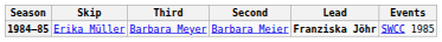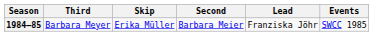 <table class="wikitable">
 <tr>
 <th scope="col">Season</th>
+<th scope="col">Third</th>
 <th scope="col">Skip</th>
-<th scope="col">Third</th>
 <th scope="col">Second</th>
 <th scope="col">Lead</th>
 <th scope="col">Events</th>
 </tr>
 <tr>
 <th scope="row">1984–85</th>
+<td><a href='#'>Barbara Meyer</a></td>
 <td><a href='#'>Erika Müller</a></td>
-<td><a href='#'>Barbara Meyer</a></td>
 <td><a href='#'>Barbara Meier</a></td>
-<td><strong>Franziska Jöhr</strong></td>
+<td>Franziska Jöhr</td>
 <td><a href='#'>SWCC</a> 1985 <br> </td>
 </tr>
 </table>
